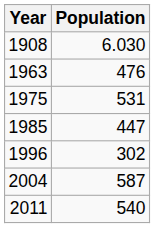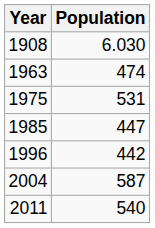 <table class="wikitable" style="line-height:1.1em;">
 <tr>
 <th>Year</th>
 <th>Population</th>
 </tr>
 <tr align="right">
 <td>1908</td>
 <td>6.030</td>
 </tr>
 <tr align="right">
 <td>1963</td>
-<td>476</td>
+<td>474</td>
 </tr>
 <tr align="right">
 <td>1975</td>
 <td>531</td>
 </tr>
 <tr align="right">
 <td>1985</td>
 <td>447</td>
 </tr>
 <tr align="right">
 <td>1996</td>
-<td>302</td>
+<td>442</td>
 </tr>
 <tr align="right">
 <td>2004</td>
 <td>587</td>
 </tr>
 <tr align="right">
 <td>2011</td>
 <td>540</td>
 </tr>
 </table>
